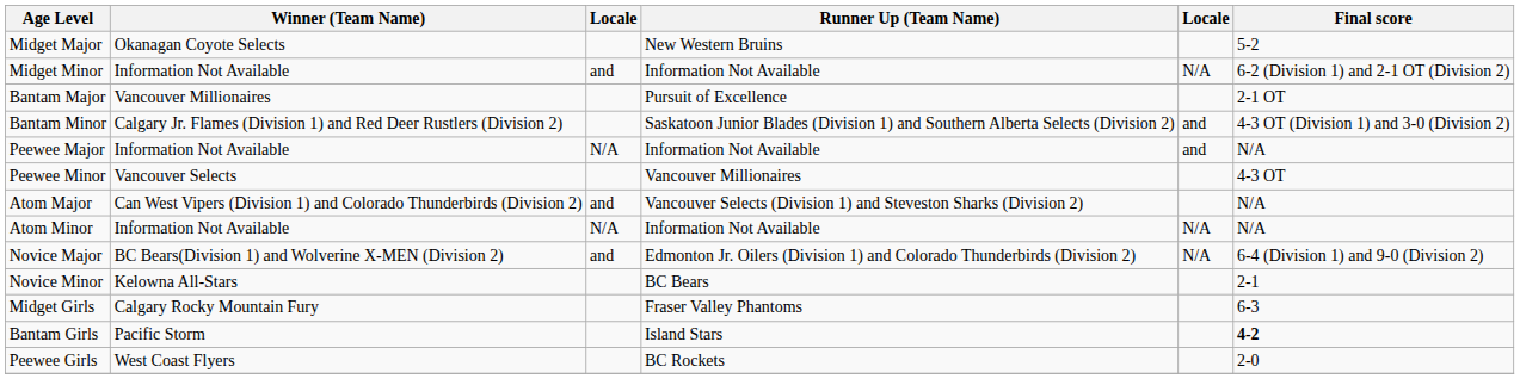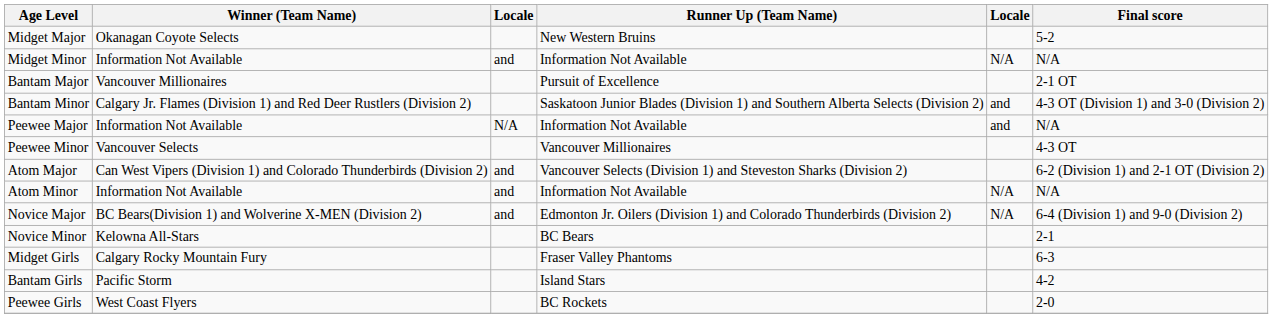 <table class="wikitable">
 <tr>
 <th>Age Level</th>
 <th>Winner (Team Name)</th>
 <th>Locale</th>
 <th>Runner Up (Team Name)</th>
 <th>Locale</th>
 <th>Final score</th>
 </tr>
 <tr>
 <td>Midget Major</td>
 <td>Okanagan Coyote Selects</td>
 <td></td>
 <td>New Western Bruins</td>
 <td></td>
 <td>5-2</td>
 </tr>
 <tr>
 <td>Midget Minor</td>
 <td>Information Not Available</td>
 <td> and </td>
 <td>Information Not Available</td>
 <td>N/A</td>
-<td>6-2 (Division 1) and 2-1 OT (Division 2)</td>
+<td>N/A</td>
 </tr>
 <tr>
 <td>Bantam Major</td>
 <td>Vancouver Millionaires</td>
 <td></td>
 <td>Pursuit of Excellence</td>
 <td></td>
 <td>2-1 OT</td>
 </tr>
 <tr>
 <td>Bantam Minor</td>
 <td>Calgary Jr. Flames (Division 1) and Red Deer Rustlers (Division 2)</td>
 <td></td>
 <td>Saskatoon Junior Blades (Division 1) and Southern Alberta Selects (Division 2)</td>
 <td> and </td>
 <td>4-3 OT (Division 1) and 3-0 (Division 2)</td>
 </tr>
 <tr>
 <td>Peewee Major</td>
 <td>Information Not Available</td>
 <td>N/A</td>
 <td>Information Not Available</td>
 <td> and </td>
 <td>N/A</td>
 </tr>
 <tr>
 <td>Peewee Minor</td>
 <td>Vancouver Selects</td>
 <td></td>
 <td>Vancouver Millionaires</td>
 <td></td>
 <td>4-3 OT</td>
 </tr>
 <tr>
 <td>Atom Major</td>
 <td>Can West Vipers (Division 1) and Colorado Thunderbirds (Division 2)</td>
 <td> and </td>
 <td>Vancouver Selects (Division 1) and Steveston Sharks (Division 2)</td>
 <td></td>
-<td>N/A</td>
+<td>6-2 (Division 1) and 2-1 OT (Division 2)</td>
 </tr>
 <tr>
 <td>Atom Minor</td>
 <td>Information Not Available</td>
-<td>N/A</td>
+<td> and </td>
 <td>Information Not Available</td>
 <td>N/A</td>
 <td>N/A</td>
 </tr>
 <tr>
 <td>Novice Major</td>
 <td>BC Bears(Division 1) and Wolverine X-MEN (Division 2)</td>
 <td> and </td>
 <td>Edmonton Jr. Oilers (Division 1) and Colorado Thunderbirds (Division 2)</td>
 <td>N/A</td>
 <td>6-4 (Division 1) and 9-0 (Division 2)</td>
 </tr>
 <tr>
 <td>Novice Minor</td>
 <td>Kelowna All-Stars</td>
 <td></td>
 <td>BC Bears</td>
 <td></td>
 <td>2-1</td>
 </tr>
 <tr>
 <td>Midget Girls</td>
 <td>Calgary Rocky Mountain Fury</td>
 <td></td>
 <td>Fraser Valley Phantoms</td>
 <td></td>
 <td>6-3</td>
 </tr>
 <tr>
 <td>Bantam Girls</td>
 <td>Pacific Storm</td>
 <td></td>
 <td>Island Stars</td>
 <td></td>
-<td><strong>4-2</strong></td>
+<td>4-2</td>
 </tr>
 <tr>
 <td>Peewee Girls</td>
 <td>West Coast Flyers</td>
 <td></td>
 <td>BC Rockets</td>
 <td></td>
 <td>2-0</td>
 </tr>
 <tr>
 </tr>
 </table>
